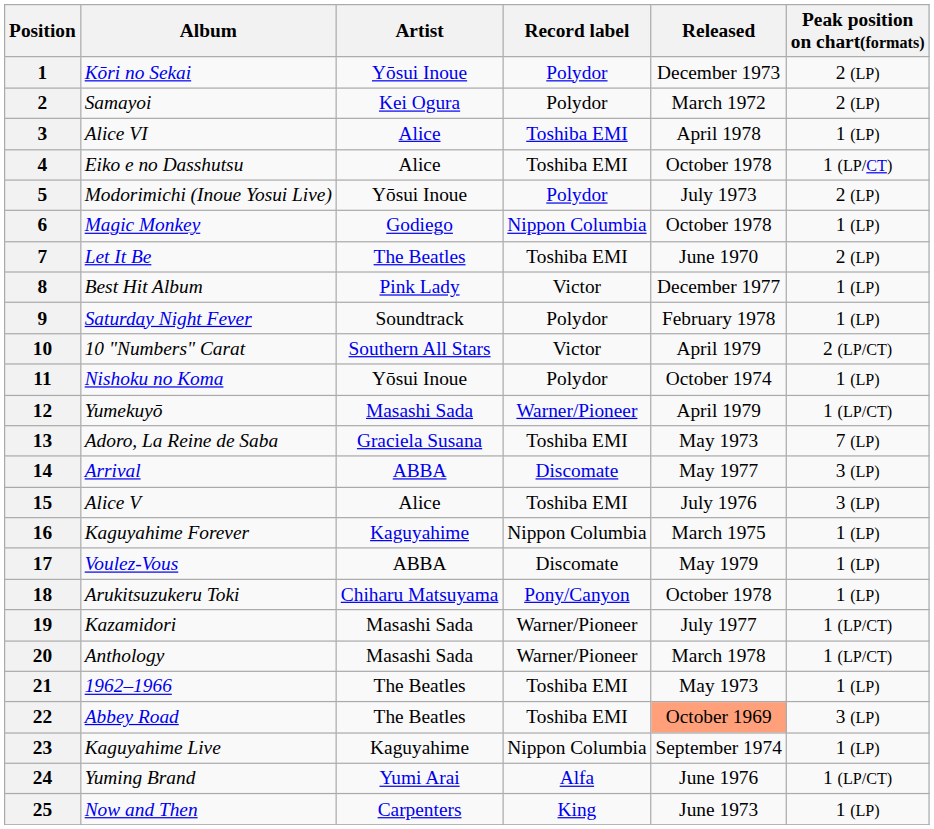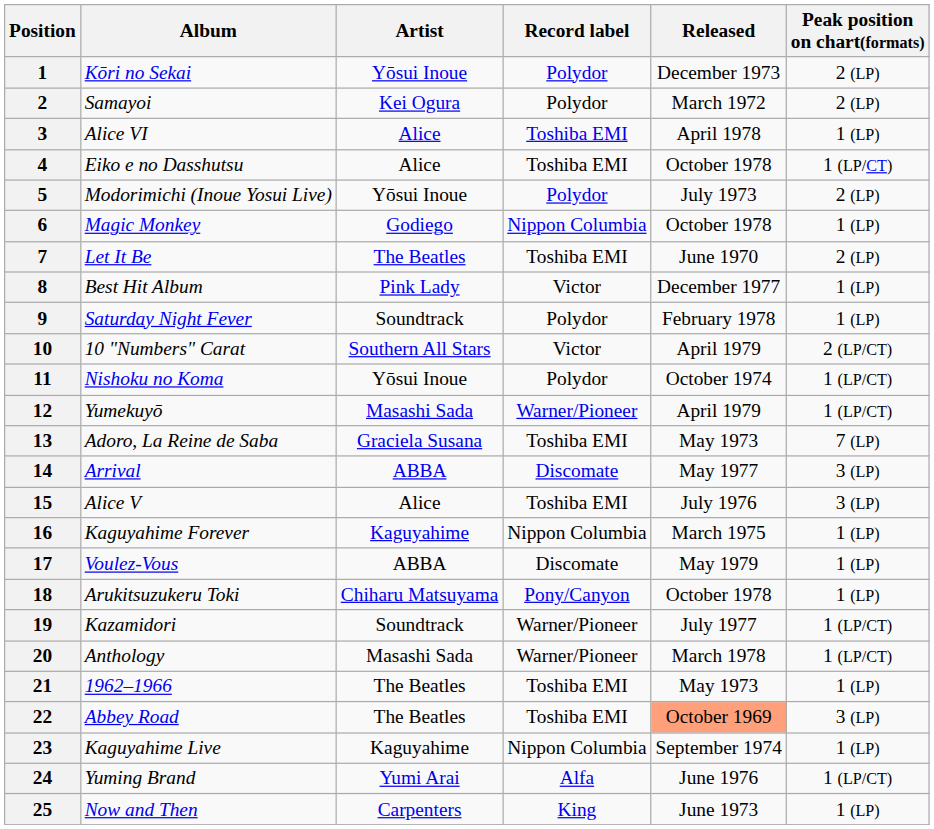 <table class="wikitable plainrowheaders" style="text-align:center;">
 <tr>
 <th scope=col>Position</th>
 <th scope=col>Album</th>
 <th scope=col>Artist</th>
 <th scope=col>Record label</th>
 <th scope=col>Released</th>
 <th scope=col>Peak position<br>on chart<small>(formats)</small></th>
 </tr>
 <tr>
 <th scope=row style="text-align:center;">1</th>
 <td align=left><em><a href='#'>Kōri no Sekai</a></em></td>
 <td><a href='#'>Yōsui Inoue</a></td>
 <td><a href='#'>Polydor</a></td>
 <td>December 1973</td>
 <td>2 <small>(LP)</small></td>
 </tr>
 <tr>
 <th scope=row style="text-align:center;">2</th>
 <td align=left><em>Samayoi</em></td>
 <td><a href='#'>Kei Ogura</a></td>
 <td>Polydor</td>
 <td>March 1972</td>
 <td>2 <small>(LP)</small></td>
 </tr>
 <tr>
 <th scope=row style="text-align:center;">3</th>
 <td align=left><em>Alice VI</em></td>
 <td><a href='#'>Alice</a></td>
 <td><a href='#'>Toshiba EMI</a></td>
 <td>April 1978</td>
 <td>1 <small>(LP)</small></td>
 </tr>
 <tr>
 <th scope=row style="text-align:center;">4</th>
 <td align=left><em>Eiko e no Dasshutsu</em></td>
 <td>Alice</td>
 <td>Toshiba EMI</td>
 <td>October 1978</td>
 <td>1 <small>(LP/<a href='#'>CT</a>)</small></td>
 </tr>
 <tr>
 <th scope=row style="text-align:center;">5</th>
 <td align=left><em>Modorimichi (Inoue Yosui Live)</em></td>
 <td>Yōsui Inoue</td>
 <td><a href='#'>Polydor</a></td>
 <td>July 1973</td>
 <td>2 <small>(LP)</small></td>
 </tr>
 <tr>
 <th scope=row style="text-align:center;">6</th>
 <td align=left><em><a href='#'>Magic Monkey</a></em></td>
 <td><a href='#'>Godiego</a></td>
 <td><a href='#'>Nippon Columbia</a></td>
 <td>October 1978</td>
 <td>1 <small>(LP)</small></td>
 </tr>
 <tr>
 <th scope=row style="text-align:center;">7</th>
 <td align=left><em><a href='#'>Let It Be</a></em></td>
 <td><a href='#'>The Beatles</a></td>
 <td>Toshiba EMI</td>
 <td>June 1970</td>
 <td>2 <small>(LP)</small></td>
 </tr>
 <tr>
 <th scope=row style="text-align:center;">8</th>
 <td align=left><em>Best Hit Album</em></td>
 <td><a href='#'>Pink Lady</a></td>
 <td>Victor</td>
 <td>December 1977</td>
 <td>1 <small>(LP)</small></td>
 </tr>
 <tr>
 <th scope=row style="text-align:center;">9</th>
 <td align=left><em><a href='#'>Saturday Night Fever</a></em></td>
 <td>Soundtrack</td>
 <td>Polydor</td>
 <td>February 1978</td>
 <td>1 <small>(LP)</small></td>
 </tr>
 <tr>
 <th scope=row style="text-align:center;">10</th>
 <td align=left><em>10 "Numbers" Carat</em></td>
 <td><a href='#'>Southern All Stars</a></td>
 <td>Victor</td>
 <td>April 1979</td>
 <td>2 <small>(LP/CT)</small></td>
 </tr>
 <tr>
 <th scope=row style="text-align:center;">11</th>
 <td align=left><em><a href='#'>Nishoku no Koma</a></em></td>
 <td>Yōsui Inoue</td>
 <td>Polydor</td>
 <td>October 1974</td>
-<td>1 <small>(LP)</small></td>
+<td>1 <small>(LP/CT)</small></td>
 </tr>
 <tr>
 <th scope=row style="text-align:center;">12</th>
 <td align=left><em>Yumekuyō</em></td>
 <td><a href='#'>Masashi Sada</a></td>
 <td><a href='#'>Warner/Pioneer</a></td>
 <td>April 1979</td>
 <td>1 <small>(LP/CT)</small></td>
 </tr>
 <tr>
 <th scope=row style="text-align:center;">13</th>
 <td align=left><em>Adoro, La Reine de Saba</em></td>
 <td><a href='#'>Graciela Susana</a></td>
 <td>Toshiba EMI</td>
 <td>May 1973</td>
 <td>7 <small>(LP)</small></td>
 </tr>
 <tr>
 <th scope=row style="text-align:center;">14</th>
 <td align=left><em><a href='#'>Arrival</a></em></td>
 <td><a href='#'>ABBA</a></td>
 <td><a href='#'>Discomate</a></td>
 <td>May 1977</td>
 <td>3 <small>(LP)</small></td>
 </tr>
 <tr>
 <th scope=row style="text-align:center;">15</th>
 <td align=left><em>Alice V</em></td>
 <td>Alice</td>
 <td>Toshiba EMI</td>
 <td>July 1976</td>
 <td>3 <small>(LP)</small></td>
 </tr>
 <tr>
 <th scope=row style="text-align:center;">16</th>
 <td align=left><em>Kaguyahime Forever</em></td>
 <td><a href='#'>Kaguyahime</a></td>
 <td>Nippon Columbia</td>
 <td>March 1975</td>
 <td>1 <small>(LP)</small></td>
 </tr>
 <tr>
 <th scope=row style="text-align:center;">17</th>
 <td align=left><em><a href='#'>Voulez-Vous</a></em></td>
 <td>ABBA</td>
 <td>Discomate</td>
 <td>May 1979</td>
 <td>1 <small>(LP)</small></td>
 </tr>
 <tr>
 <th scope=row style="text-align:center;">18</th>
 <td align=left><em>Arukitsuzukeru Toki</em></td>
 <td><a href='#'>Chiharu Matsuyama</a></td>
 <td><a href='#'>Pony/Canyon</a></td>
 <td>October 1978</td>
 <td>1 <small>(LP)</small></td>
 </tr>
 <tr>
 <th scope=row style="text-align:center;">19</th>
 <td align=left><em>Kazamidori</em></td>
-<td>Masashi Sada</td>
+<td>Soundtrack</td>
 <td>Warner/Pioneer</td>
 <td>July 1977</td>
 <td>1 <small>(LP/CT)</small></td>
 </tr>
 <tr>
 <th scope=row style="text-align:center;">20</th>
 <td align=left><em>Anthology</em></td>
 <td>Masashi Sada</td>
 <td>Warner/Pioneer</td>
 <td>March 1978</td>
 <td>1 <small>(LP/CT)</small></td>
 </tr>
 <tr>
 <th scope=row style="text-align:center;">21</th>
 <td align=left><em><a href='#'>1962–1966</a></em></td>
 <td>The Beatles</td>
 <td>Toshiba EMI</td>
 <td>May 1973</td>
 <td>1 <small>(LP)</small></td>
 </tr>
 <tr>
 <th scope=row style="text-align:center;">22</th>
 <td align=left><em><a href='#'>Abbey Road</a></em></td>
 <td>The Beatles</td>
 <td>Toshiba EMI</td>
 <td style="background: lightsalmon;">October 1969</td>
 <td>3 <small>(LP)</small></td>
 </tr>
 <tr>
 <th scope=row style="text-align:center;">23</th>
 <td align=left><em>Kaguyahime Live</em></td>
 <td>Kaguyahime</td>
 <td>Nippon Columbia</td>
 <td>September 1974</td>
 <td>1 <small>(LP)</small></td>
 </tr>
 <tr>
 <th scope=row style="text-align:center;">24</th>
 <td align=left><em>Yuming Brand</em></td>
 <td><a href='#'>Yumi Arai</a></td>
 <td><a href='#'>Alfa</a></td>
 <td>June 1976</td>
 <td>1 <small>(LP/CT)</small></td>
 </tr>
 <tr>
 <th scope=row style="text-align:center;">25</th>
 <td align=left><em><a href='#'>Now and Then</a></em></td>
 <td><a href='#'>Carpenters</a></td>
 <td><a href='#'>King</a></td>
 <td>June 1973</td>
 <td>1 <small>(LP)</small></td>
 </tr>
 <tr>
 </tr>
 </table>
